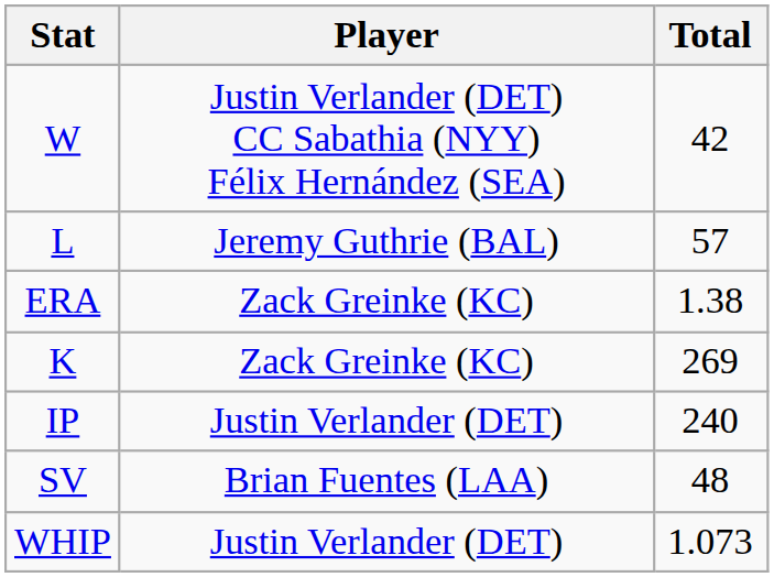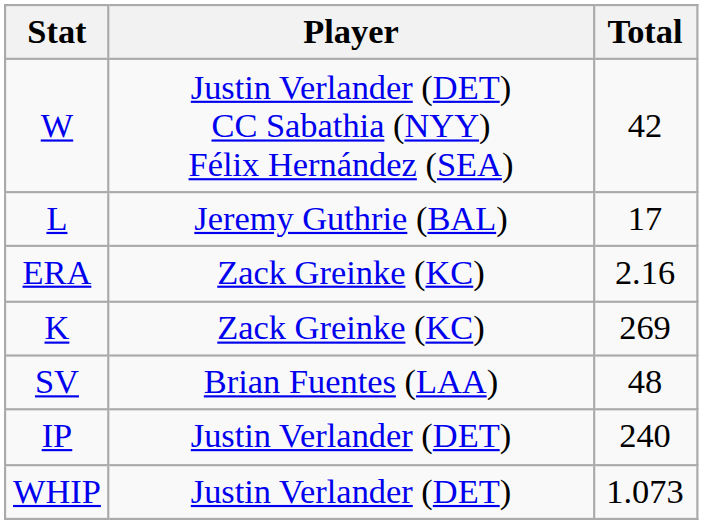 <table class="wikitable" style="text-align:center;">
 <tr>
 <th style="width:15%">Stat</th>
 <th>Player</th>
 <th style="width:15%">Total</th>
 </tr>
 <tr>
 <td><a href='#'>W</a></td>
 <td><a href='#'>Justin Verlander</a> (<a href='#'>DET</a>)<br><a href='#'>CC Sabathia</a> (<a href='#'>NYY</a>)<br><a href='#'>Félix Hernández</a> (<a href='#'>SEA</a>)</td>
 <td>42</td>
 </tr>
 <tr>
 <td><a href='#'>L</a></td>
 <td><a href='#'>Jeremy Guthrie</a> (<a href='#'>BAL</a>)</td>
-<td>57</td>
+<td>17</td>
 </tr>
 <tr>
 <td><a href='#'>ERA</a></td>
 <td><a href='#'>Zack Greinke</a> (<a href='#'>KC</a>)</td>
-<td>1.38</td>
+<td>2.16</td>
 </tr>
 <tr>
 <td><a href='#'>K</a></td>
 <td><a href='#'>Zack Greinke</a> (<a href='#'>KC</a>)</td>
 <td>269</td>
 </tr>
 <tr>
+<td><a href='#'>SV</a></td>
+<td><a href='#'>Brian Fuentes</a> (<a href='#'>LAA</a>)</td>
+<td>48</td>
+</tr>
+<tr>
 <td><a href='#'>IP</a></td>
 <td><a href='#'>Justin Verlander</a> (<a href='#'>DET</a>)</td>
 <td>240</td>
-</tr>
-<tr>
-<td><a href='#'>SV</a></td>
-<td><a href='#'>Brian Fuentes</a> (<a href='#'>LAA</a>)</td>
-<td>48</td>
 </tr>
 <tr>
 <td><a href='#'>WHIP</a></td>
 <td><a href='#'>Justin Verlander</a> (<a href='#'>DET</a>)</td>
 <td>1.073</td>
 </tr>
 </table>
